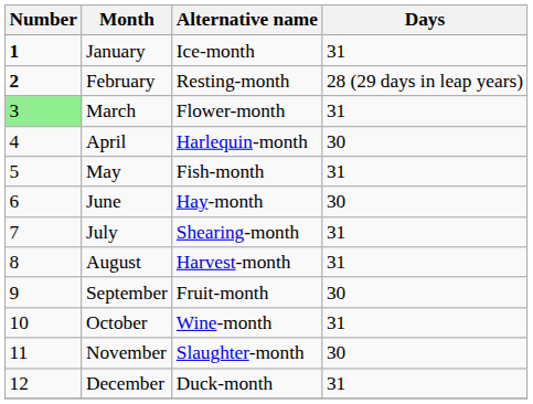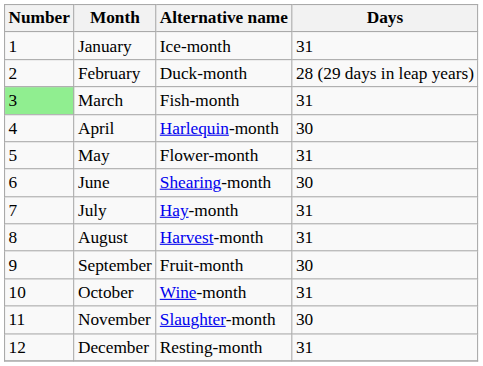 <table class="wikitable" border="1">
 <tr>
 <th>Number</th>
 <th>Month</th>
 <th>Alternative name</th>
 <th>Days</th>
 </tr>
 <tr>
-<td><strong>1</strong></td>
+<td>1</td>
 <td>January</td>
 <td>Ice-month</td>
 <td>31</td>
 </tr>
 <tr>
-<td><strong>2</strong></td>
+<td>2</td>
 <td>February</td>
-<td>Resting-month</td>
+<td>Duck-month</td>
 <td>28 (29 days in leap years)</td>
 </tr>
 <tr>
 <td style="background: lightgreen;">3</td>
 <td>March</td>
-<td>Flower-month</td>
+<td>Fish-month</td>
 <td>31</td>
 </tr>
 <tr>
 <td>4</td>
 <td>April</td>
 <td><a href='#'>Harlequin</a>-month</td>
 <td>30</td>
 </tr>
 <tr>
 <td>5</td>
 <td>May</td>
-<td>Fish-month</td>
+<td>Flower-month</td>
 <td>31</td>
 </tr>
 <tr>
 <td>6</td>
 <td>June</td>
-<td><a href='#'>Hay</a>-month</td>
+<td><a href='#'>Shearing</a>-month</td>
 <td>30</td>
 </tr>
 <tr>
 <td>7</td>
 <td>July</td>
-<td><a href='#'>Shearing</a>-month</td>
+<td><a href='#'>Hay</a>-month</td>
 <td>31</td>
 </tr>
 <tr>
 <td>8</td>
 <td>August</td>
 <td><a href='#'>Harvest</a>-month</td>
 <td>31</td>
 </tr>
 <tr>
 <td>9</td>
 <td>September</td>
 <td>Fruit-month</td>
 <td>30</td>
 </tr>
 <tr>
 <td>10</td>
 <td>October</td>
 <td><a href='#'>Wine</a>-month</td>
 <td>31</td>
 </tr>
 <tr>
 <td>11</td>
 <td>November</td>
 <td><a href='#'>Slaughter</a>-month</td>
 <td>30</td>
 </tr>
 <tr>
 <td>12</td>
 <td>December</td>
-<td>Duck-month</td>
+<td>Resting-month</td>
 <td>31</td>
 </tr>
 <tr>
 </tr>
 </table>
